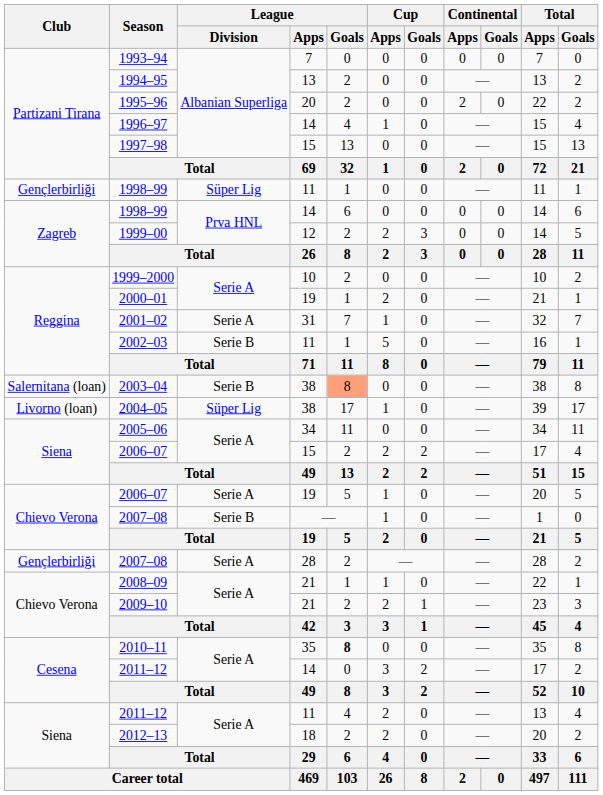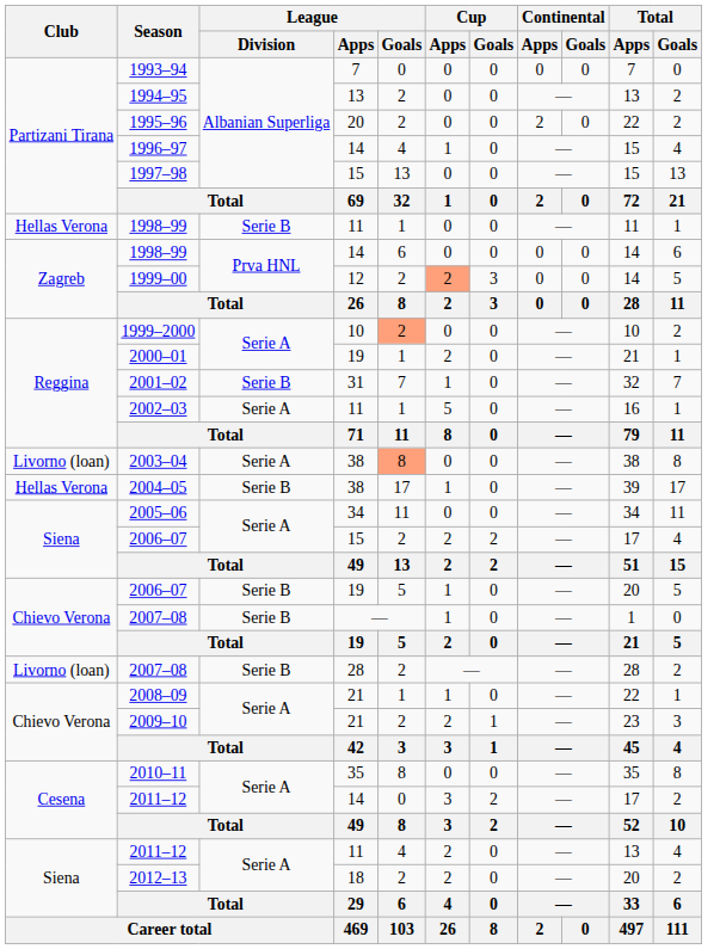 <table class="wikitable" style="text-align:center">
 <tr>
 <th rowspan="2">Club</th>
 <th rowspan="2">Season</th>
 <th colspan="3">League</th>
 <th colspan="2">Cup</th>
 <th colspan="2">Continental</th>
 <th colspan="2">Total</th>
 </tr>
 <tr>
 <th>Division</th>
 <th>Apps</th>
 <th>Goals</th>
 <th>Apps</th>
 <th>Goals</th>
 <th>Apps</th>
 <th>Goals</th>
 <th>Apps</th>
 <th>Goals</th>
 </tr>
 <tr>
 <td rowspan="6"><a href='#'>Partizani Tirana</a></td>
 <td><a href='#'>1993–94</a></td>
 <td rowspan="5"><a href='#'>Albanian Superliga</a></td>
 <td>7</td>
 <td>0</td>
 <td>0</td>
 <td>0</td>
 <td>0</td>
 <td>0</td>
 <td>7</td>
 <td>0</td>
 </tr>
 <tr>
 <td><a href='#'>1994–95</a></td>
 <td>13</td>
 <td>2</td>
 <td>0</td>
 <td>0</td>
 <td colspan="2">—</td>
 <td>13</td>
 <td>2</td>
 </tr>
 <tr>
 <td><a href='#'>1995–96</a></td>
 <td>20</td>
 <td>2</td>
 <td>0</td>
 <td>0</td>
 <td>2</td>
 <td>0</td>
 <td>22</td>
 <td>2</td>
 </tr>
 <tr>
 <td><a href='#'>1996–97</a></td>
 <td>14</td>
 <td>4</td>
 <td>1</td>
 <td>0</td>
 <td colspan="2">—</td>
 <td>15</td>
 <td>4</td>
 </tr>
 <tr>
 <td><a href='#'>1997–98</a></td>
 <td>15</td>
 <td>13</td>
 <td>0</td>
 <td>0</td>
 <td colspan="2">—</td>
 <td>15</td>
 <td>13</td>
 </tr>
 <tr>
 <th colspan="2">Total</th>
 <th>69</th>
 <th>32</th>
 <th>1</th>
 <th>0</th>
 <th>2</th>
 <th>0</th>
 <th>72</th>
 <th>21</th>
 </tr>
 <tr>
-<td><a href='#'>Gençlerbirliği</a></td>
+<td><a href='#'>Hellas Verona</a></td>
 <td><a href='#'>1998–99</a></td>
-<td><a href='#'>Süper Lig</a></td>
+<td><a href='#'>Serie B</a></td>
 <td>11</td>
 <td>1</td>
 <td>0</td>
 <td>0</td>
 <td colspan="2">—</td>
 <td>11</td>
 <td>1</td>
 </tr>
 <tr>
 <td rowspan="3"><a href='#'>Zagreb</a></td>
 <td><a href='#'>1998–99</a></td>
 <td rowspan="2"><a href='#'>Prva HNL</a></td>
 <td>14</td>
 <td>6</td>
 <td>0</td>
 <td>0</td>
 <td>0</td>
 <td>0</td>
 <td>14</td>
 <td>6</td>
 </tr>
 <tr>
 <td><a href='#'>1999–00</a></td>
 <td>12</td>
 <td>2</td>
-<td>2</td>
+<td style="background: lightsalmon;">2</td>
 <td>3</td>
 <td>0</td>
 <td>0</td>
 <td>14</td>
 <td>5</td>
 </tr>
 <tr>
 <th colspan="2">Total</th>
 <th>26</th>
 <th>8</th>
 <th>2</th>
 <th>3</th>
 <th>0</th>
 <th>0</th>
 <th>28</th>
 <th>11</th>
 </tr>
 <tr>
 <td rowspan="5"><a href='#'>Reggina</a></td>
 <td><a href='#'>1999–2000</a></td>
 <td rowspan="2"><a href='#'>Serie A</a></td>
 <td>10</td>
-<td>2</td>
+<td style="background: lightsalmon;">2</td>
 <td>0</td>
 <td>0</td>
 <td colspan="2">—</td>
 <td>10</td>
 <td>2</td>
 </tr>
 <tr>
 <td><a href='#'>2000–01</a></td>
 <td>19</td>
 <td>1</td>
 <td>2</td>
 <td>0</td>
 <td colspan="2">—</td>
 <td>21</td>
 <td>1</td>
 </tr>
 <tr>
 <td><a href='#'>2001–02</a></td>
-<td>Serie A</td>
+<td><a href='#'>Serie B</a></td>
 <td>31</td>
 <td>7</td>
 <td>1</td>
 <td>0</td>
 <td colspan="2">—</td>
 <td>32</td>
 <td>7</td>
 </tr>
 <tr>
 <td><a href='#'>2002–03</a></td>
-<td>Serie B</td>
+<td>Serie A</td>
 <td>11</td>
 <td>1</td>
 <td>5</td>
 <td>0</td>
 <td colspan="2">—</td>
 <td>16</td>
 <td>1</td>
 </tr>
 <tr>
 <th colspan="2">Total</th>
 <th>71</th>
 <th>11</th>
 <th>8</th>
 <th>0</th>
 <th colspan="2">—</th>
 <th>79</th>
 <th>11</th>
 </tr>
 <tr>
-<td><a href='#'>Salernitana</a> (loan)</td>
+<td><a href='#'>Livorno</a> (loan)</td>
 <td><a href='#'>2003–04</a></td>
-<td>Serie B</td>
+<td>Serie A</td>
 <td>38</td>
 <td style="background: lightsalmon;">8</td>
 <td>0</td>
 <td>0</td>
 <td colspan="2">—</td>
 <td>38</td>
 <td>8</td>
 </tr>
 <tr>
-<td><a href='#'>Livorno</a> (loan)</td>
+<td><a href='#'>Hellas Verona</a></td>
 <td><a href='#'>2004–05</a></td>
-<td><a href='#'>Süper Lig</a></td>
+<td>Serie B</td>
 <td>38</td>
 <td>17</td>
 <td>1</td>
 <td>0</td>
 <td colspan="2">—</td>
 <td>39</td>
 <td>17</td>
 </tr>
 <tr>
 <td rowspan="3"><a href='#'>Siena</a></td>
 <td><a href='#'>2005–06</a></td>
 <td rowspan="2">Serie A</td>
 <td>34</td>
 <td>11</td>
 <td>0</td>
 <td>0</td>
 <td colspan="2">—</td>
 <td>34</td>
 <td>11</td>
 </tr>
 <tr>
 <td><a href='#'>2006–07</a></td>
 <td>15</td>
 <td>2</td>
 <td>2</td>
 <td>2</td>
 <td colspan="2">—</td>
 <td>17</td>
 <td>4</td>
 </tr>
 <tr>
 <th colspan="2">Total</th>
 <th>49</th>
 <th>13</th>
 <th>2</th>
 <th>2</th>
 <th colspan="2">—</th>
 <th>51</th>
 <th>15</th>
 </tr>
 <tr>
 <td rowspan="3"><a href='#'>Chievo Verona</a></td>
 <td><a href='#'>2006–07</a></td>
-<td>Serie A</td>
+<td>Serie B</td>
 <td>19</td>
 <td>5</td>
 <td>1</td>
 <td>0</td>
 <td colspan="2">—</td>
 <td>20</td>
 <td>5</td>
 </tr>
 <tr>
 <td><a href='#'>2007–08</a></td>
 <td>Serie B</td>
 <td colspan="2">—</td>
 <td>1</td>
 <td>0</td>
 <td colspan="2">—</td>
 <td>1</td>
 <td>0</td>
 </tr>
 <tr>
 <th colspan="2">Total</th>
 <th>19</th>
 <th>5</th>
 <th>2</th>
 <th>0</th>
 <th colspan="2">—</th>
 <th>21</th>
 <th>5</th>
 </tr>
 <tr>
-<td><a href='#'>Gençlerbirliği</a></td>
+<td><a href='#'>Livorno</a> (loan)</td>
 <td><a href='#'>2007–08</a></td>
-<td>Serie A</td>
+<td>Serie B</td>
 <td>28</td>
 <td>2</td>
 <td colspan="2">—</td>
 <td colspan="2">—</td>
 <td>28</td>
 <td>2</td>
 </tr>
 <tr>
 <td rowspan="3">Chievo Verona</td>
 <td><a href='#'>2008–09</a></td>
 <td rowspan="2">Serie A</td>
 <td>21</td>
 <td>1</td>
 <td>1</td>
 <td>0</td>
 <td colspan="2">—</td>
 <td>22</td>
 <td>1</td>
 </tr>
 <tr>
 <td><a href='#'>2009–10</a></td>
 <td>21</td>
 <td>2</td>
 <td>2</td>
 <td>1</td>
 <td colspan="2">—</td>
 <td>23</td>
 <td>3</td>
 </tr>
 <tr>
 <th colspan="2">Total</th>
 <th>42</th>
 <th>3</th>
 <th>3</th>
 <th>1</th>
 <th colspan="2">—</th>
 <th>45</th>
 <th>4</th>
 </tr>
 <tr>
 <td rowspan="3"><a href='#'>Cesena</a></td>
 <td><a href='#'>2010–11</a></td>
 <td rowspan="2">Serie A</td>
 <td>35</td>
-<td><strong>8</strong></td>
+<td>8</td>
 <td>0</td>
 <td>0</td>
 <td colspan="2">—</td>
 <td>35</td>
 <td>8</td>
 </tr>
 <tr>
 <td><a href='#'>2011–12</a></td>
 <td>14</td>
 <td>0</td>
 <td>3</td>
 <td>2</td>
 <td colspan="2">—</td>
 <td>17</td>
 <td>2</td>
 </tr>
 <tr>
 <th colspan="2">Total</th>
 <th>49</th>
 <th>8</th>
 <th>3</th>
 <th>2</th>
 <th colspan="2">—</th>
 <th>52</th>
 <th>10</th>
 </tr>
 <tr>
 <td rowspan="3">Siena</td>
 <td><a href='#'>2011–12</a></td>
 <td rowspan="2">Serie A</td>
 <td>11</td>
 <td>4</td>
 <td>2</td>
 <td>0</td>
 <td colspan="2">—</td>
 <td>13</td>
 <td>4</td>
 </tr>
 <tr>
 <td><a href='#'>2012–13</a></td>
 <td>18</td>
 <td>2</td>
 <td>2</td>
 <td>0</td>
 <td colspan="2">—</td>
 <td>20</td>
 <td>2</td>
 </tr>
 <tr>
 <th colspan="2">Total</th>
 <th>29</th>
 <th>6</th>
 <th>4</th>
 <th>0</th>
 <th colspan="2">—</th>
 <th>33</th>
 <th>6</th>
 </tr>
 <tr>
 <th colspan="3">Career total</th>
 <th>469</th>
 <th>103</th>
 <th>26</th>
 <th>8</th>
 <th>2</th>
 <th>0</th>
 <th>497</th>
 <th>111</th>
 </tr>
 </table>
